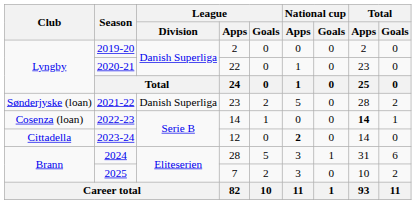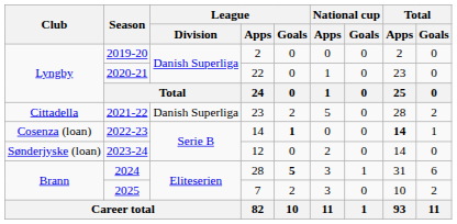 <table class="wikitable" style="text-align: center;">
 <tr>
 <th rowspan="2">Club</th>
 <th rowspan="2">Season</th>
 <th colspan="3">League</th>
 <th colspan="2">National cup</th>
 <th colspan="2">Total</th>
 </tr>
 <tr>
 <th>Division</th>
 <th>Apps</th>
 <th>Goals</th>
 <th>Apps</th>
 <th>Goals</th>
 <th>Apps</th>
 <th>Goals</th>
 </tr>
 <tr>
 <td rowspan="3"><a href='#'>Lyngby</a></td>
 <td><a href='#'>2019-20</a></td>
 <td rowspan="2"><a href='#'>Danish Superliga</a></td>
 <td>2</td>
 <td>0</td>
 <td>0</td>
 <td>0</td>
 <td>2</td>
 <td>0</td>
 </tr>
 <tr>
 <td><a href='#'>2020-21</a></td>
 <td>22</td>
 <td>0</td>
 <td>1</td>
 <td>0</td>
 <td>23</td>
 <td>0</td>
 </tr>
 <tr>
 <th colspan="2">Total</th>
 <th>24</th>
 <th>0</th>
 <th>1</th>
 <th>0</th>
 <th>25</th>
 <th>0</th>
 </tr>
 <tr>
-<td><a href='#'>Sønderjyske</a> (loan)</td>
+<td><a href='#'>Cittadella</a></td>
 <td><a href='#'>2021-22</a></td>
 <td>Danish Superliga</td>
 <td>23</td>
 <td>2</td>
 <td>5</td>
 <td>0</td>
 <td>28</td>
 <td>2</td>
 </tr>
 <tr>
 <td><a href='#'>Cosenza</a> (loan)</td>
 <td><a href='#'>2022-23</a></td>
 <td rowspan="2"><a href='#'>Serie B</a></td>
 <td>14</td>
-<td>1</td>
+<td><strong>1</strong></td>
 <td>0</td>
 <td>0</td>
 <td><strong>14</strong></td>
 <td>1</td>
 </tr>
 <tr>
-<td><a href='#'>Cittadella</a></td>
+<td><a href='#'>Sønderjyske</a> (loan)</td>
 <td><a href='#'>2023-24</a></td>
 <td>12</td>
 <td>0</td>
-<td><strong>2</strong></td>
+<td>2</td>
 <td>0</td>
 <td>14</td>
 <td>0</td>
 </tr>
 <tr>
 <td rowspan="2"><a href='#'>Brann</a></td>
 <td><a href='#'>2024</a></td>
 <td rowspan="2"><a href='#'>Eliteserien</a></td>
 <td>28</td>
-<td>5</td>
+<td><strong>5</strong></td>
 <td>3</td>
 <td>1</td>
 <td>31</td>
 <td>6</td>
 </tr>
 <tr>
 <td><a href='#'>2025</a></td>
 <td>7</td>
 <td>2</td>
 <td>3</td>
 <td>0</td>
 <td>10</td>
 <td>2</td>
 </tr>
 <tr>
 <th colspan="3">Career total</th>
 <th>82</th>
 <th>10</th>
 <th>11</th>
 <th>1</th>
 <th>93</th>
 <th>11</th>
 </tr>
 </table>
